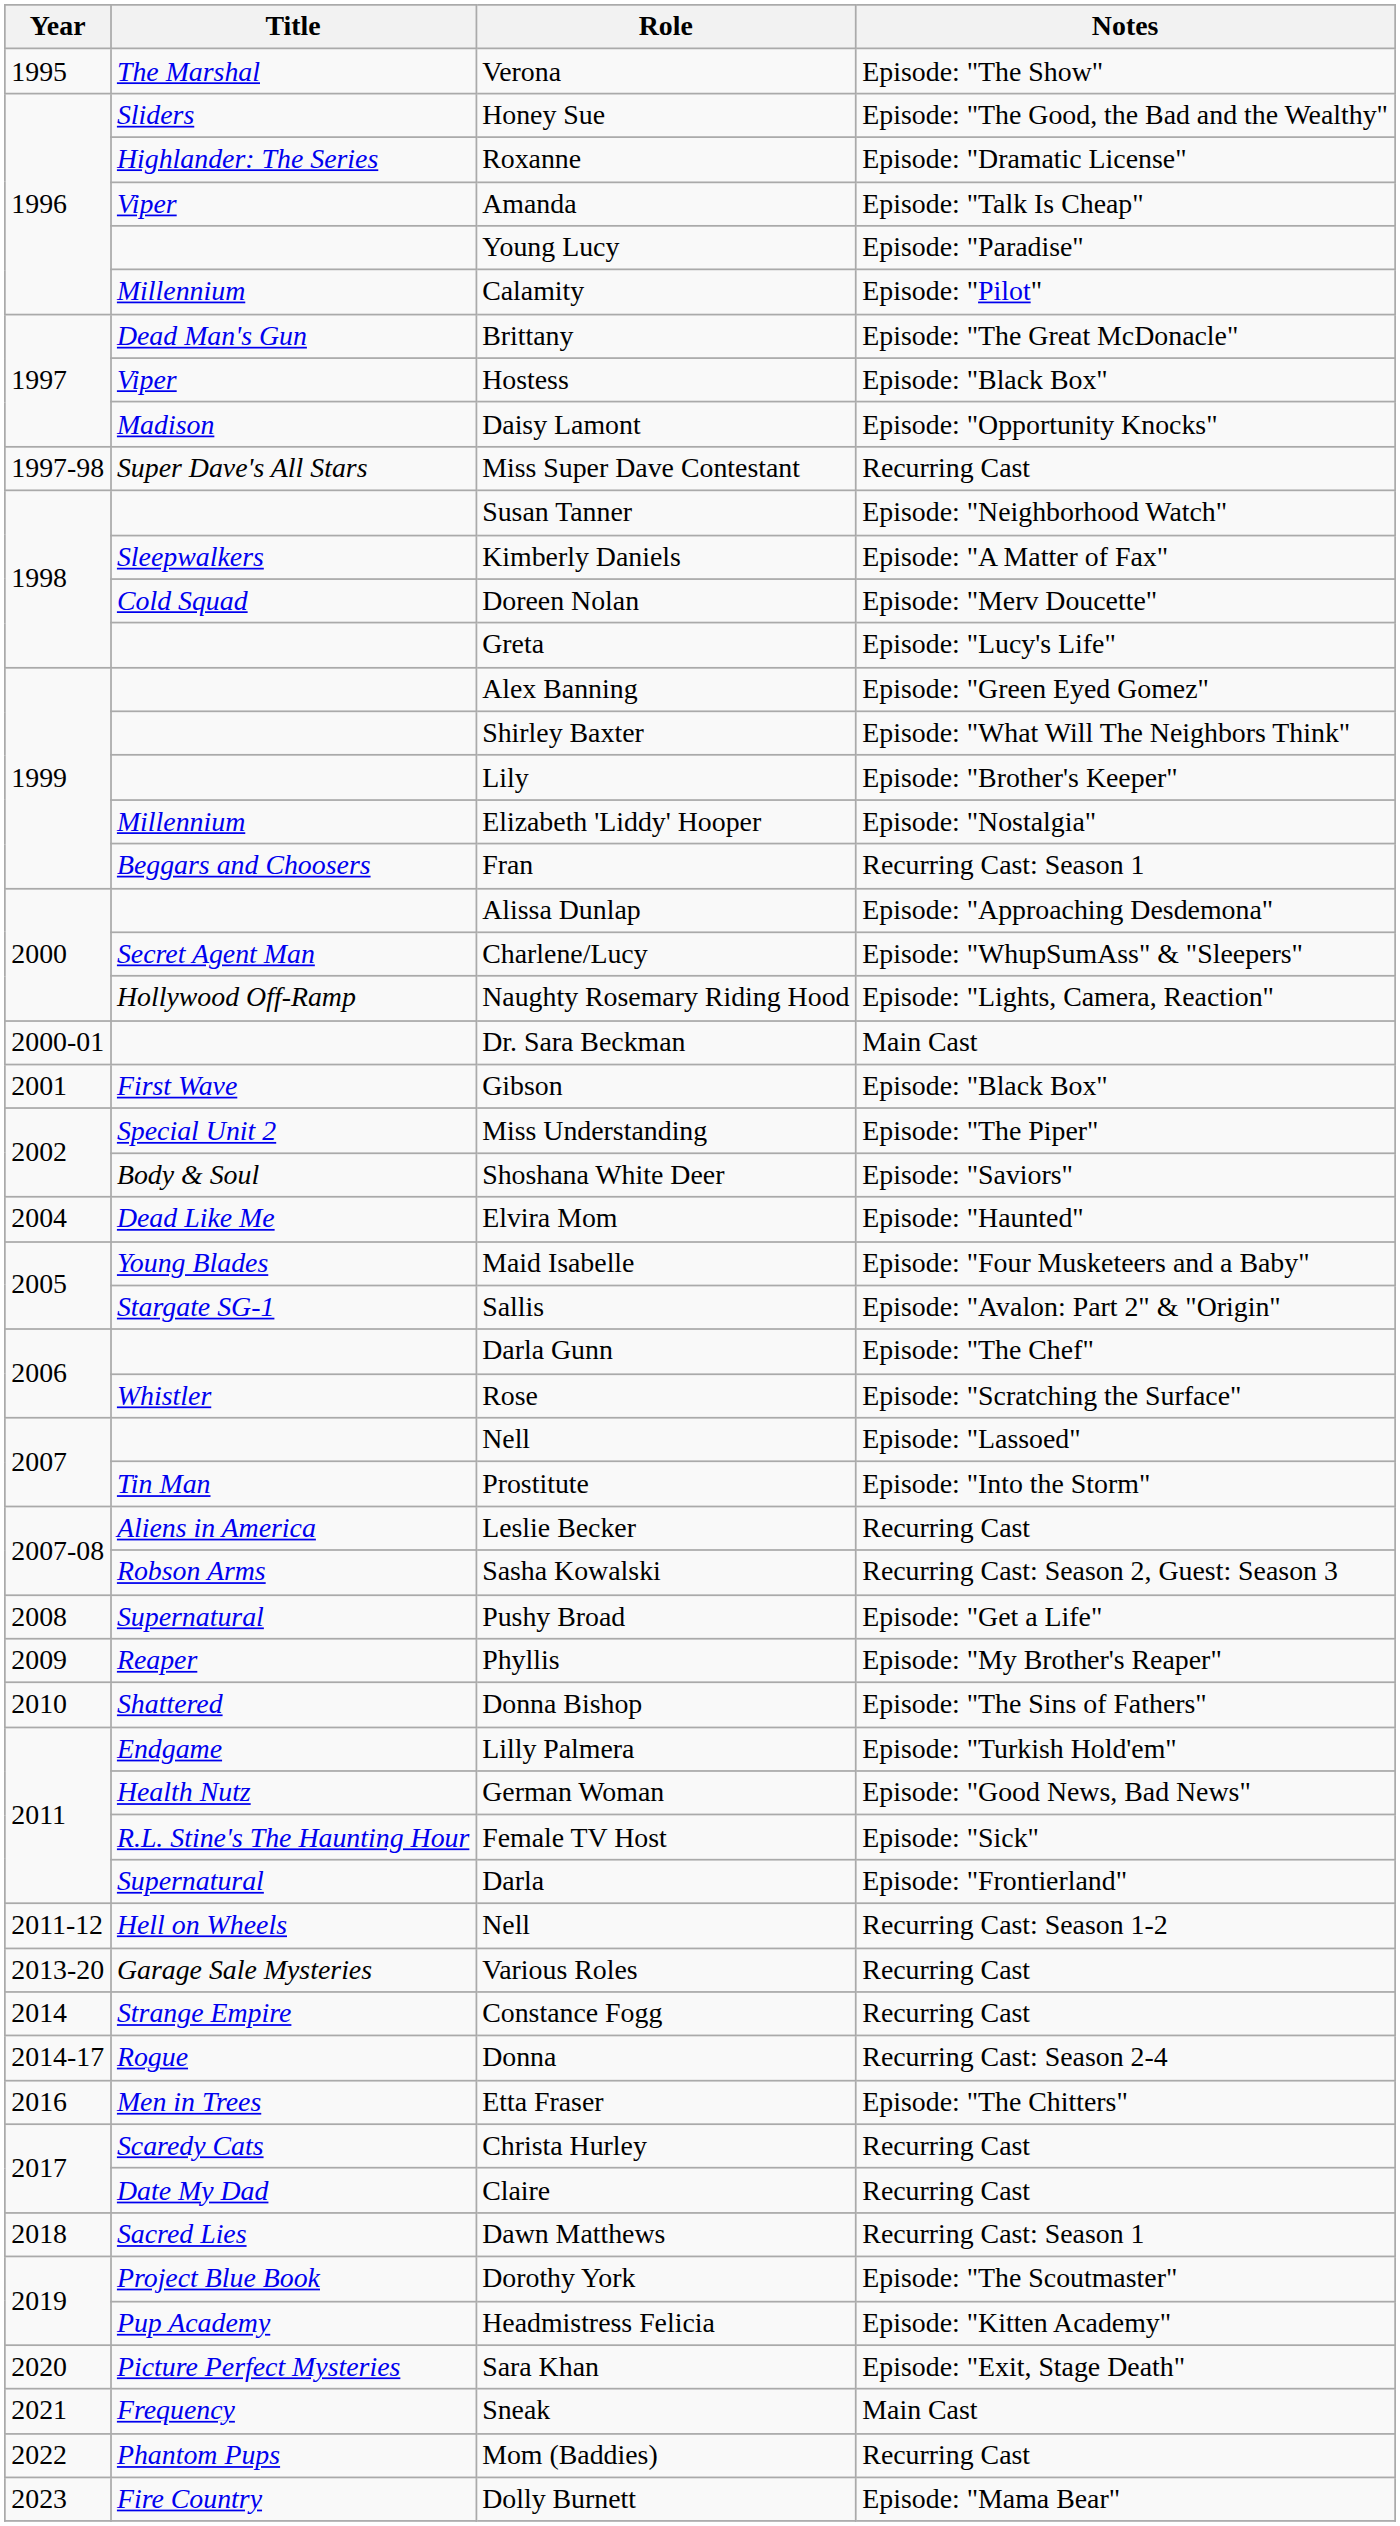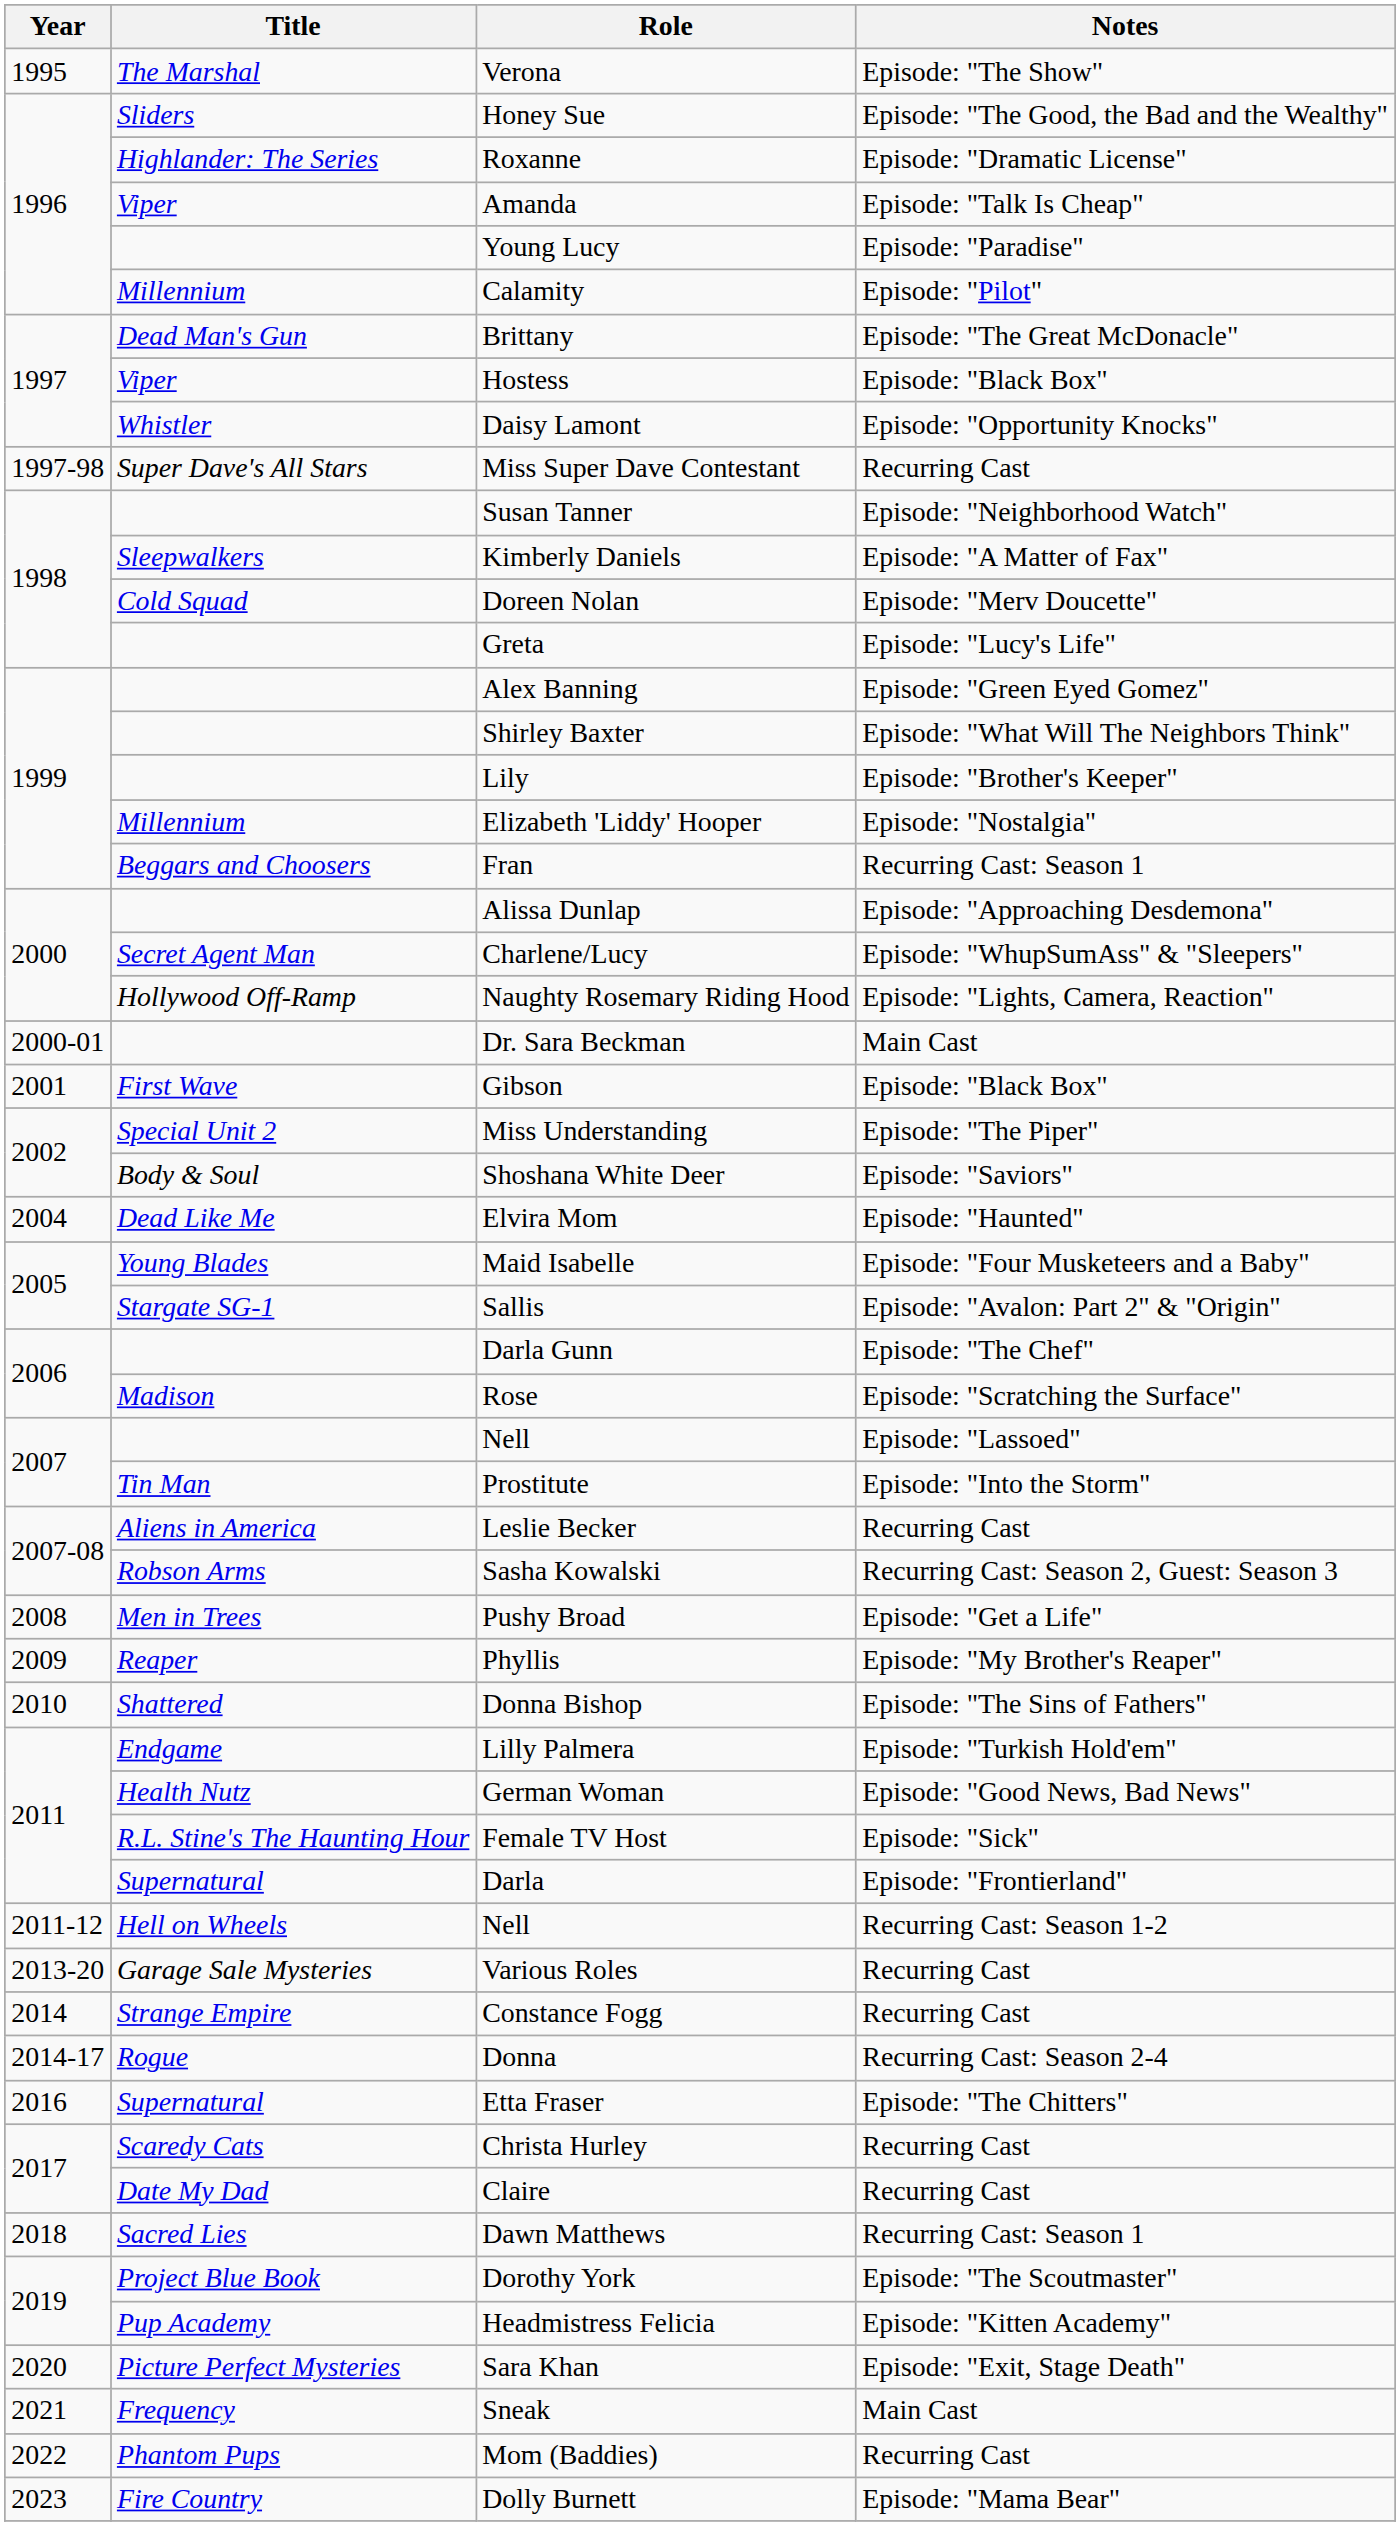 <table class="wikitable sortable">
 <tr>
 <th>Year</th>
 <th>Title</th>
 <th>Role</th>
 <th>Notes</th>
 </tr>
 <tr>
 <td>1995</td>
 <td data-sort-value="Marshal, The"><em><a href='#'>The Marshal</a></em></td>
 <td>Verona</td>
 <td>Episode: "The Show"</td>
 </tr>
 <tr>
 <td rowspan="5">1996</td>
 <td><em><a href='#'>Sliders</a></em></td>
 <td>Honey Sue</td>
 <td>Episode: "The Good, the Bad and the Wealthy"</td>
 </tr>
 <tr>
 <td><em><a href='#'>Highlander: The Series</a></em></td>
 <td>Roxanne</td>
 <td>Episode: "Dramatic License"</td>
 </tr>
 <tr>
 <td><em><a href='#'>Viper</a></em></td>
 <td>Amanda</td>
 <td>Episode: "Talk Is Cheap"</td>
 </tr>
 <tr>
 <td><em></em></td>
 <td>Young Lucy</td>
 <td>Episode: "Paradise"</td>
 </tr>
 <tr>
 <td><em><a href='#'>Millennium</a></em></td>
 <td>Calamity</td>
 <td>Episode: "<a href='#'>Pilot</a>"</td>
 </tr>
 <tr>
 <td rowspan="3">1997</td>
 <td><em><a href='#'>Dead Man's Gun</a></em></td>
 <td>Brittany</td>
 <td>Episode: "The Great McDonacle"</td>
 </tr>
 <tr>
 <td><em><a href='#'>Viper</a></em></td>
 <td>Hostess</td>
 <td>Episode: "Black Box"</td>
 </tr>
 <tr>
-<td><em><a href='#'>Madison</a></em></td>
+<td><em><a href='#'>Whistler</a></em></td>
 <td>Daisy Lamont</td>
 <td>Episode: "Opportunity Knocks"</td>
 </tr>
 <tr>
 <td>1997-98</td>
 <td><em>Super Dave's All Stars</em></td>
 <td>Miss Super Dave Contestant</td>
 <td>Recurring Cast</td>
 </tr>
 <tr>
 <td rowspan="4">1998</td>
 <td><em></em></td>
 <td>Susan Tanner</td>
 <td>Episode: "Neighborhood Watch"</td>
 </tr>
 <tr>
 <td><em><a href='#'>Sleepwalkers</a></em></td>
 <td>Kimberly Daniels</td>
 <td>Episode: "A Matter of Fax"</td>
 </tr>
 <tr>
 <td><em><a href='#'>Cold Squad</a></em></td>
 <td>Doreen Nolan</td>
 <td>Episode: "Merv Doucette"</td>
 </tr>
 <tr>
 <td><em></em></td>
 <td>Greta</td>
 <td>Episode: "Lucy's Life"</td>
 </tr>
 <tr>
 <td rowspan="5">1999</td>
 <td><em></em></td>
 <td>Alex Banning</td>
 <td>Episode: "Green Eyed Gomez"</td>
 </tr>
 <tr>
 <td><em></em></td>
 <td>Shirley Baxter</td>
 <td>Episode: "What Will The Neighbors Think"</td>
 </tr>
 <tr>
 <td><em></em></td>
 <td>Lily</td>
 <td>Episode: "Brother's Keeper"</td>
 </tr>
 <tr>
 <td><em><a href='#'>Millennium</a></em></td>
 <td>Elizabeth 'Liddy' Hooper</td>
 <td>Episode: "Nostalgia"</td>
 </tr>
 <tr>
 <td><em><a href='#'>Beggars and Choosers</a></em></td>
 <td>Fran</td>
 <td>Recurring Cast: Season 1</td>
 </tr>
 <tr>
 <td rowspan="3">2000</td>
 <td><em></em></td>
 <td>Alissa Dunlap</td>
 <td>Episode: "Approaching Desdemona"</td>
 </tr>
 <tr>
 <td><em><a href='#'>Secret Agent Man</a></em></td>
 <td>Charlene/Lucy</td>
 <td>Episode: "WhupSumAss" & "Sleepers"</td>
 </tr>
 <tr>
 <td><em>Hollywood Off-Ramp</em></td>
 <td>Naughty Rosemary Riding Hood</td>
 <td>Episode: "Lights, Camera, Reaction"</td>
 </tr>
 <tr>
 <td>2000-01</td>
 <td><em></em></td>
 <td>Dr. Sara Beckman</td>
 <td>Main Cast</td>
 </tr>
 <tr>
 <td>2001</td>
 <td><em><a href='#'>First Wave</a></em></td>
 <td>Gibson</td>
 <td>Episode: "Black Box"</td>
 </tr>
 <tr>
 <td rowspan="2">2002</td>
 <td><em><a href='#'>Special Unit 2</a></em></td>
 <td>Miss Understanding</td>
 <td>Episode: "The Piper"</td>
 </tr>
 <tr>
 <td><em>Body & Soul</em></td>
 <td>Shoshana White Deer</td>
 <td>Episode: "Saviors"</td>
 </tr>
 <tr>
 <td>2004</td>
 <td><em><a href='#'>Dead Like Me</a></em></td>
 <td>Elvira Mom</td>
 <td>Episode: "Haunted"</td>
 </tr>
 <tr>
 <td rowspan="2">2005</td>
 <td><em><a href='#'>Young Blades</a></em></td>
 <td>Maid Isabelle</td>
 <td>Episode: "Four Musketeers and a Baby"</td>
 </tr>
 <tr>
 <td><em><a href='#'>Stargate SG-1</a></em></td>
 <td>Sallis</td>
 <td>Episode: "Avalon: Part 2" & "Origin"</td>
 </tr>
 <tr>
 <td rowspan="2">2006</td>
 <td><em></em></td>
 <td>Darla Gunn</td>
 <td>Episode: "The Chef"</td>
 </tr>
 <tr>
-<td><em><a href='#'>Whistler</a></em></td>
+<td><em><a href='#'>Madison</a></em></td>
 <td>Rose</td>
 <td>Episode: "Scratching the Surface"</td>
 </tr>
 <tr>
 <td rowspan="2">2007</td>
 <td><em></em></td>
 <td>Nell</td>
 <td>Episode: "Lassoed"</td>
 </tr>
 <tr>
 <td><em><a href='#'>Tin Man</a></em></td>
 <td>Prostitute</td>
 <td>Episode: "Into the Storm"</td>
 </tr>
 <tr>
 <td rowspan="2">2007-08</td>
 <td><em><a href='#'>Aliens in America</a></em></td>
 <td>Leslie Becker</td>
 <td>Recurring Cast</td>
 </tr>
 <tr>
 <td><em><a href='#'>Robson Arms</a></em></td>
 <td>Sasha Kowalski</td>
 <td>Recurring Cast: Season 2, Guest: Season 3</td>
 </tr>
 <tr>
 <td>2008</td>
-<td><em><a href='#'>Supernatural</a></em></td>
+<td><em><a href='#'>Men in Trees</a></em></td>
 <td>Pushy Broad</td>
 <td>Episode: "Get a Life"</td>
 </tr>
 <tr>
 <td>2009</td>
 <td><em><a href='#'>Reaper</a></em></td>
 <td>Phyllis</td>
 <td>Episode: "My Brother's Reaper"</td>
 </tr>
 <tr>
 <td>2010</td>
 <td><em><a href='#'>Shattered</a></em></td>
 <td>Donna Bishop</td>
 <td>Episode: "The Sins of Fathers"</td>
 </tr>
 <tr>
 <td rowspan="4">2011</td>
 <td><em><a href='#'>Endgame</a></em></td>
 <td>Lilly Palmera</td>
 <td>Episode: "Turkish Hold'em"</td>
 </tr>
 <tr>
 <td><em><a href='#'>Health Nutz</a></em></td>
 <td>German Woman</td>
 <td>Episode: "Good News, Bad News"</td>
 </tr>
 <tr>
 <td><em><a href='#'>R.L. Stine's The Haunting Hour</a></em></td>
 <td>Female TV Host</td>
 <td>Episode: "Sick"</td>
 </tr>
 <tr>
 <td><em><a href='#'>Supernatural</a></em></td>
 <td>Darla</td>
 <td>Episode: "Frontierland"</td>
 </tr>
 <tr>
 <td>2011-12</td>
 <td><em><a href='#'>Hell on Wheels</a></em></td>
 <td>Nell</td>
 <td>Recurring Cast: Season 1-2</td>
 </tr>
 <tr>
 <td>2013-20</td>
 <td><em>Garage Sale Mysteries</em></td>
 <td>Various Roles</td>
 <td>Recurring Cast</td>
 </tr>
 <tr>
 <td>2014</td>
 <td><em><a href='#'>Strange Empire</a></em></td>
 <td>Constance Fogg</td>
 <td>Recurring Cast</td>
 </tr>
 <tr>
 <td>2014-17</td>
 <td><em><a href='#'>Rogue</a></em></td>
 <td>Donna</td>
 <td>Recurring Cast: Season 2-4</td>
 </tr>
 <tr>
 <td>2016</td>
-<td><em><a href='#'>Men in Trees</a></em></td>
+<td><em><a href='#'>Supernatural</a></em></td>
 <td>Etta Fraser</td>
 <td>Episode: "The Chitters"</td>
 </tr>
 <tr>
 <td rowspan="2">2017</td>
 <td><em><a href='#'>Scaredy Cats</a></em></td>
 <td>Christa Hurley</td>
 <td>Recurring Cast</td>
 </tr>
 <tr>
 <td><em><a href='#'>Date My Dad</a></em></td>
 <td>Claire</td>
 <td>Recurring Cast</td>
 </tr>
 <tr>
 <td>2018</td>
 <td><em><a href='#'>Sacred Lies</a></em></td>
 <td>Dawn Matthews</td>
 <td>Recurring Cast: Season 1</td>
 </tr>
 <tr>
 <td rowspan="2">2019</td>
 <td><em><a href='#'>Project Blue Book</a></em></td>
 <td>Dorothy York</td>
 <td>Episode: "The Scoutmaster"</td>
 </tr>
 <tr>
 <td><em><a href='#'>Pup Academy</a></em></td>
 <td>Headmistress Felicia</td>
 <td>Episode: "Kitten Academy"</td>
 </tr>
 <tr>
 <td>2020</td>
 <td><em><a href='#'>Picture Perfect Mysteries</a></em></td>
 <td>Sara Khan</td>
 <td>Episode: "Exit, Stage Death"</td>
 </tr>
 <tr>
 <td>2021</td>
 <td><em><a href='#'>Frequency</a></em></td>
 <td>Sneak</td>
 <td>Main Cast</td>
 </tr>
 <tr>
 <td>2022</td>
 <td><em><a href='#'>Phantom Pups</a></em></td>
 <td>Mom (Baddies)</td>
 <td>Recurring Cast</td>
 </tr>
 <tr>
 <td>2023</td>
 <td><em><a href='#'>Fire Country</a></em></td>
 <td>Dolly Burnett</td>
 <td>Episode: "Mama Bear"</td>
 </tr>
 </table>
